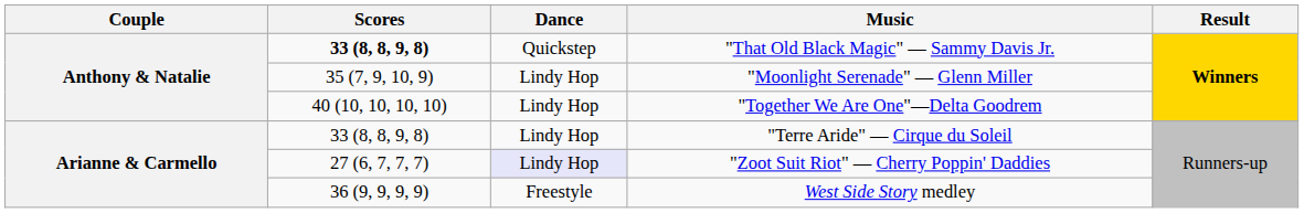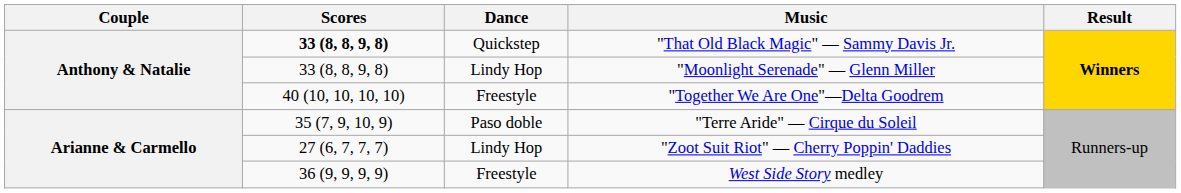 <table class="wikitable sortable" style="text-align:center; width: 90%">
 <tr>
 <th scope="col">Couple</th>
 <th scope="col">Scores</th>
 <th scope="col">Dance</th>
 <th scope="col" class="unsortable">Music</th>
 <th scope="col" class="unsortable">Result</th>
 </tr>
 <tr>
 <th scope="row" rowspan=3>Anthony & Natalie</th>
 <td><strong>33 (8, 8, 9, 8)</strong></td>
 <td>Quickstep</td>
 <td>"<a href='#'>That Old Black Magic</a>" — <a href='#'>Sammy Davis Jr.</a></td>
 <td rowspan=3 bgcolor="gold"><strong>Winners</strong></td>
 </tr>
 <tr>
-<td>35 (7, 9, 10, 9)</td>
+<td>33 (8, 8, 9, 8)</td>
 <td>Lindy Hop</td>
 <td>"<a href='#'>Moonlight Serenade</a>" — <a href='#'>Glenn Miller</a></td>
 </tr>
 <tr>
 <td>40 (10, 10, 10, 10)</td>
-<td>Lindy Hop</td>
+<td>Freestyle</td>
 <td>"<a href='#'>Together We Are One</a>"—<a href='#'>Delta Goodrem</a></td>
 </tr>
 <tr>
 <th scope="row" rowspan=3>Arianne & Carmello</th>
-<td>33 (8, 8, 9, 8)</td>
-<td>Lindy Hop</td>
+<td>35 (7, 9, 10, 9)</td>
+<td>Paso doble</td>
 <td>"Terre Aride" — <a href='#'>Cirque du Soleil</a></td>
 <td rowspan=3 bgcolor="silver">Runners-up</td>
 </tr>
 <tr>
 <td>27 (6, 7, 7, 7)</td>
-<td style="background: lavender;">Lindy Hop</td>
+<td>Lindy Hop</td>
 <td>"<a href='#'>Zoot Suit Riot</a>" — <a href='#'>Cherry Poppin' Daddies</a></td>
 </tr>
 <tr>
 <td>36 (9, 9, 9, 9)</td>
 <td>Freestyle</td>
 <td><em><a href='#'>West Side Story</a></em> medley</td>
 </tr>
 </table>
